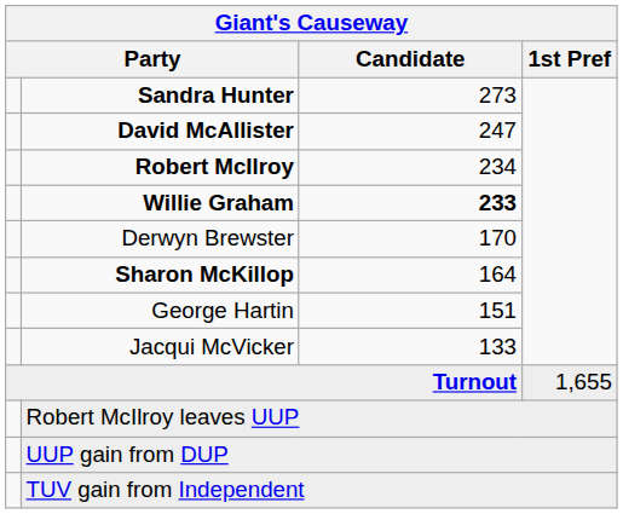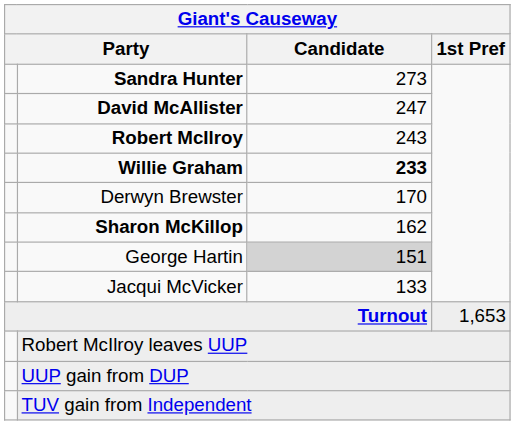 <table class="wikitable">
 <tr>
 <th colspan="4" align="center"><a href='#'>Giant's Causeway</a></th>
 </tr>
 <tr>
 <th colspan="2" align="center" width=200>Party</th>
 <th width=150>Candidate</th>
 <th width=60>1st Pref</th>
 </tr>
 <tr>
 <td></td>
 <td align="right"><strong>Sandra Hunter</strong></td>
 <td align="right">273</td>
 </tr>
 <tr>
 <td></td>
 <td align="right"><strong>David McAllister</strong></td>
 <td align="right">247</td>
 </tr>
 <tr>
 <td></td>
 <td align="right"><strong>Robert McIlroy</strong></td>
-<td align="right">234</td>
+<td align="right">243</td>
 </tr>
 <tr>
 <td></td>
 <td align="right"><strong>Willie Graham</strong></td>
 <td align="right"><strong>233</strong></td>
 </tr>
 <tr>
 <td></td>
 <td align="right">Derwyn Brewster</td>
 <td align="right">170</td>
 </tr>
 <tr>
 <td></td>
 <td align="right"><strong>Sharon McKillop</strong></td>
-<td align="right">164</td>
+<td align="right">162</td>
 </tr>
 <tr>
 <td></td>
 <td align="right">George Hartin</td>
-<td align="right">151</td>
+<td align="right" style="background: lightgrey;">151</td>
 </tr>
 <tr>
 <td></td>
 <td align="right">Jacqui McVicker</td>
 <td align="right">133</td>
 </tr>
 <tr bgcolor="EEEEEE">
 <td colspan=3 align="right"><strong><a href='#'>Turnout</a></strong></td>
-<td align="right">1,655</td>
+<td align="right">1,653</td>
 </tr>
 <tr>
 <td bgcolor=></td>
 <td colspan=3 bgcolor="EEEEEE">Robert McIlroy leaves <a href='#'>UUP</a></td>
 </tr>
 <tr>
 <td bgcolor=></td>
 <td colspan=3 bgcolor="EEEEEE"><a href='#'>UUP</a> gain from <a href='#'>DUP</a></td>
 </tr>
 <tr>
 <td bgcolor=></td>
 <td colspan=3 bgcolor="EEEEEE"><a href='#'>TUV</a> gain from <a href='#'>Independent</a></td>
 </tr>
 </table>
